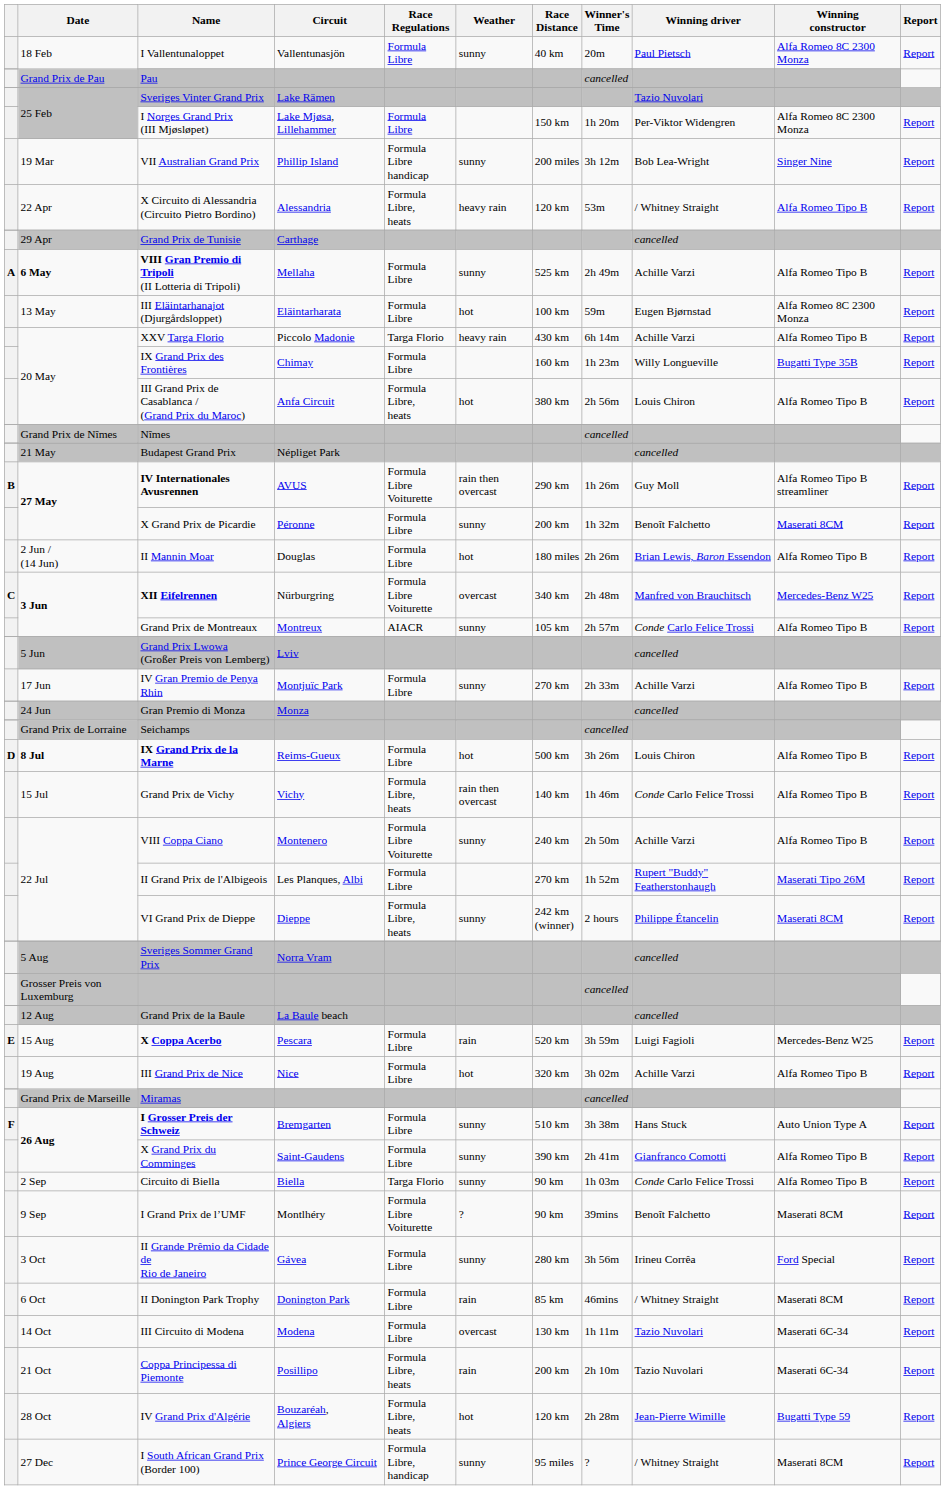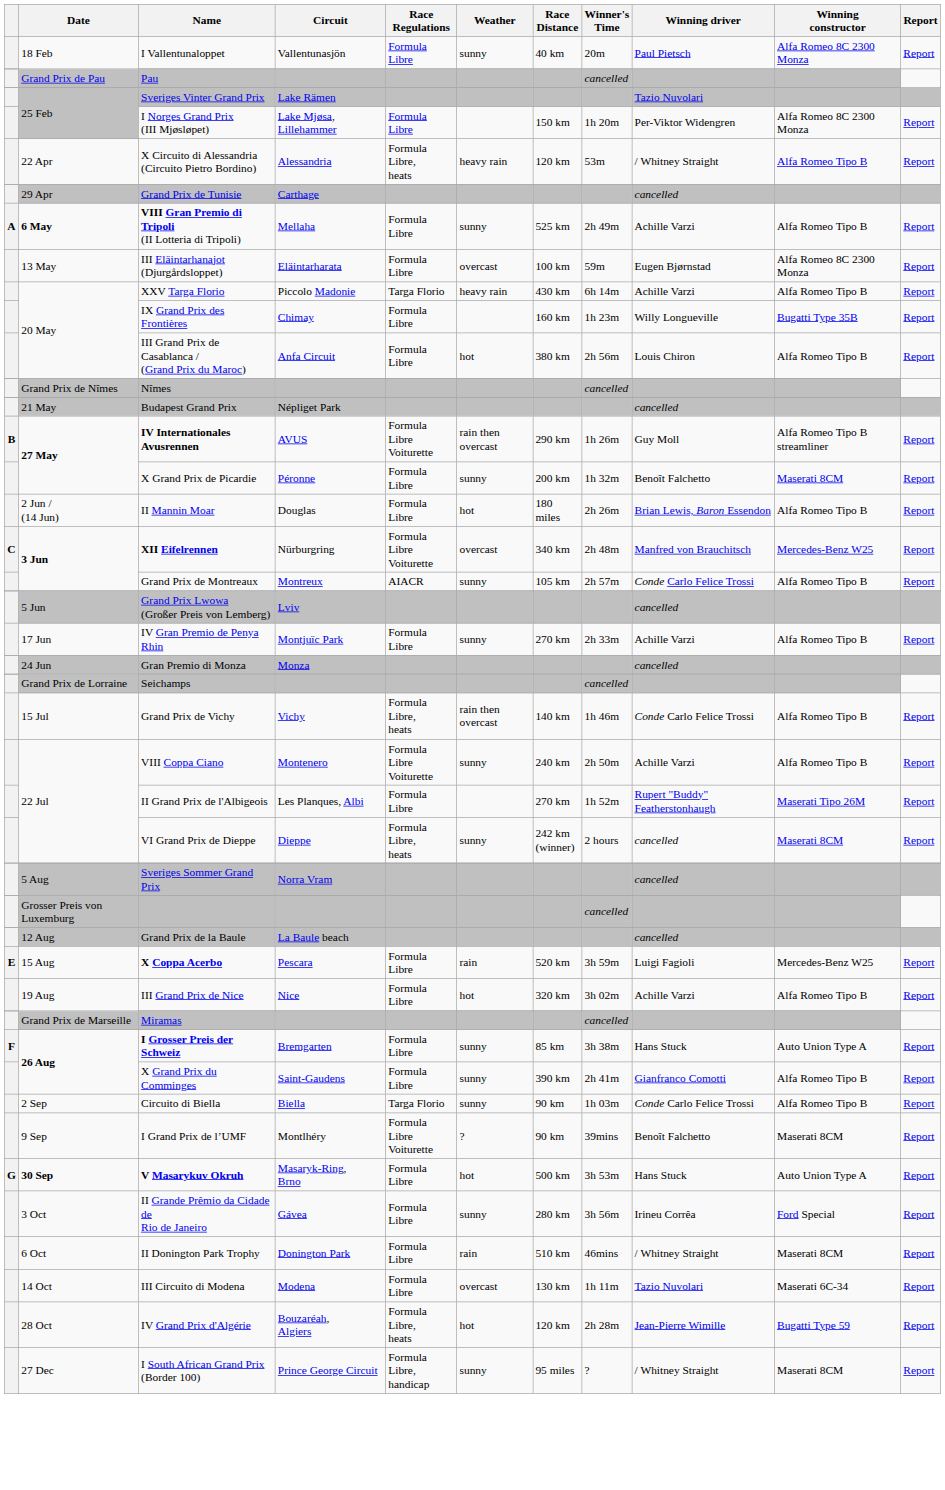 <table class="wikitable" style="font-size:95%">
 <tr>
 <th></th>
 <th>Date</th>
 <th>Name</th>
 <th>Circuit</th>
 <th>Race<br>Regulations</th>
 <th>Weather</th>
 <th>Race<br>Distance</th>
 <th>Winner's<br>Time</th>
 <th>Winning driver</th>
 <th>Winning<br>constructor</th>
 <th>Report</th>
 </tr>
 <tr>
 <th></th>
 <td rowspan=2>18 Feb</td>
 <td> I Vallentunaloppet</td>
 <td>Vallentunasjön</td>
 <td><a href='#'>Formula Libre</a></td>
 <td>sunny</td>
 <td>40 km</td>
 <td>20m</td>
 <td> <a href='#'>Paul Pietsch</a></td>
 <td><a href='#'>Alfa Romeo 8C 2300 Monza</a></td>
 <td><a href='#'>Report</a></td>
 </tr>
 <tr>
 </tr>
 <tr style="background:#C0C0C0;">
 <th></th>
 <td> <a href='#'>Grand Prix de Pau</a></td>
 <td><a href='#'>Pau</a></td>
 <td></td>
 <td></td>
 <td></td>
 <td></td>
 <td><em>cancelled</em></td>
 <td></td>
 <td></td>
 </tr>
 <tr>
 </tr>
 <tr style="background:#C0C0C0;">
 <th></th>
 <td rowspan=2>25 Feb</td>
 <td> <a href='#'>Sveriges Vinter Grand Prix</a></td>
 <td><a href='#'>Lake Rämen</a></td>
 <td></td>
 <td></td>
 <td></td>
 <td></td>
 <td> <a href='#'>Tazio Nuvolari</a></td>
 <td></td>
 <td></td>
 </tr>
 <tr>
 <th></th>
 <td> I <a href='#'>Norges Grand Prix</a><br> (III  Mjøsløpet)</td>
 <td><a href='#'>Lake Mjøsa</a>, <a href='#'>Lillehammer</a></td>
 <td><a href='#'>Formula Libre</a></td>
 <td></td>
 <td>150 km</td>
 <td>1h 20m</td>
 <td> Per-Viktor Widengren</td>
 <td>Alfa Romeo 8C 2300 Monza</td>
 <td><a href='#'>Report</a></td>
 </tr>
 <tr>
 <th></th>
-<td>19 Mar</td>
-<td> VII <a href='#'>Australian Grand Prix</a></td>
-<td><a href='#'>Phillip Island</a></td>
-<td>Formula Libre<br>handicap</td>
-<td>sunny</td>
-<td>200 miles</td>
-<td>3h 12m</td>
-<td> Bob Lea-Wright</td>
-<td><a href='#'>Singer Nine</a></td>
-<td><a href='#'>Report</a></td>
-</tr>
-<tr>
-<th></th>
 <td>22 Apr</td>
 <td> X Circuito di Alessandria<br>(Circuito Pietro Bordino)</td>
 <td><a href='#'>Alessandria</a></td>
 <td>Formula Libre,<br>heats</td>
 <td>heavy rain</td>
 <td>120 km</td>
 <td>53m</td>
 <td>/ Whitney Straight</td>
 <td><a href='#'>Alfa Romeo Tipo B</a></td>
 <td><a href='#'>Report</a></td>
 </tr>
 <tr>
 </tr>
 <tr style="background:#C0C0C0;">
 <th></th>
 <td>29 Apr</td>
 <td> <a href='#'>Grand Prix de Tunisie</a></td>
 <td><a href='#'>Carthage</a></td>
 <td></td>
 <td></td>
 <td></td>
 <td></td>
 <td><em>cancelled</em></td>
 <td></td>
 <td></td>
 </tr>
 <tr>
 <th>A</th>
 <td><strong>6 May</strong></td>
 <td> <strong>VIII <a href='#'>Gran Premio di Tripoli</a> </strong><br>(II Lotteria di Tripoli)</td>
 <td><a href='#'>Mellaha</a></td>
 <td>Formula Libre</td>
 <td>sunny</td>
 <td>525 km</td>
 <td>2h 49m</td>
 <td> Achille Varzi</td>
 <td>Alfa Romeo Tipo B</td>
 <td><a href='#'>Report</a></td>
 </tr>
 <tr>
 <th></th>
 <td>13 May</td>
 <td> III <a href='#'>Eläintarhanajot</a><br>(Djurgårdsloppet)</td>
 <td><a href='#'>Eläintarharata</a></td>
 <td>Formula Libre</td>
-<td>hot</td>
+<td>overcast</td>
 <td>100 km</td>
 <td>59m</td>
 <td> Eugen Bjørnstad</td>
 <td>Alfa Romeo 8C 2300 Monza</td>
 <td><a href='#'>Report</a></td>
 </tr>
 <tr>
 <th></th>
 <td rowspan=4>20 May</td>
 <td> XXV <a href='#'>Targa Florio</a></td>
 <td>Piccolo <a href='#'>Madonie</a></td>
 <td>Targa Florio</td>
 <td>heavy rain</td>
 <td>430 km</td>
 <td>6h 14m</td>
 <td> Achille Varzi</td>
 <td>Alfa Romeo Tipo B</td>
 <td><a href='#'>Report</a></td>
 </tr>
 <tr>
 <th></th>
 <td> IX <a href='#'>Grand Prix des Frontières</a></td>
 <td><a href='#'>Chimay</a></td>
 <td>Formula Libre</td>
 <td></td>
 <td>160 km</td>
 <td>1h 23m</td>
 <td> Willy Longueville</td>
 <td><a href='#'>Bugatti Type 35B</a></td>
 <td><a href='#'>Report</a></td>
 </tr>
 <tr>
 <th></th>
 <td> III Grand Prix de Casablanca / <br>(<a href='#'>Grand Prix du Maroc</a>)</td>
 <td><a href='#'>Anfa Circuit</a></td>
-<td>Formula Libre,<br>heats</td>
+<td>Formula Libre</td>
 <td>hot</td>
 <td>380 km</td>
 <td>2h 56m</td>
 <td> Louis Chiron</td>
 <td>Alfa Romeo Tipo B</td>
 <td><a href='#'>Report</a></td>
 </tr>
 <tr>
 </tr>
 <tr style="background:#C0C0C0;">
 <th></th>
 <td> Grand Prix de Nîmes</td>
 <td>Nîmes</td>
 <td></td>
 <td></td>
 <td></td>
 <td></td>
 <td><em>cancelled</em></td>
 <td></td>
 <td></td>
 </tr>
 <tr>
 </tr>
 <tr style="background:#C0C0C0;">
 <th></th>
 <td>21 May</td>
 <td> Budapest Grand Prix</td>
 <td>Népliget Park</td>
 <td></td>
 <td></td>
 <td></td>
 <td></td>
 <td><em>cancelled</em></td>
 <td></td>
 <td></td>
 </tr>
 <tr>
 <th>B</th>
 <td rowspan=2><strong>27 May</strong></td>
 <td> <strong>IV Internationales Avusrennen</strong></td>
 <td><a href='#'>AVUS</a></td>
 <td>Formula Libre<br>Voiturette</td>
 <td>rain then overcast</td>
 <td>290 km</td>
 <td>1h 26m</td>
 <td> Guy Moll</td>
 <td>Alfa Romeo Tipo B streamliner</td>
 <td><a href='#'>Report</a></td>
 </tr>
 <tr>
 <th></th>
 <td> X Grand Prix de Picardie</td>
 <td><a href='#'>Péronne</a></td>
 <td>Formula Libre</td>
 <td>sunny</td>
 <td>200 km</td>
 <td>1h 32m</td>
 <td> Benoît Falchetto</td>
 <td><a href='#'>Maserati 8CM</a></td>
 <td><a href='#'>Report</a></td>
 </tr>
 <tr>
 <th></th>
 <td>2 Jun /<br>(14 Jun)</td>
 <td> II <a href='#'>Mannin Moar</a></td>
 <td>Douglas</td>
 <td>Formula Libre</td>
 <td>hot</td>
 <td>180 miles</td>
 <td>2h 26m</td>
 <td> <a href='#'>Brian Lewis, <em>Baron</em> Essendon</a></td>
 <td>Alfa Romeo Tipo B</td>
 <td><a href='#'>Report</a></td>
 </tr>
 <tr>
 <th>C</th>
 <td rowspan=2><strong>3 Jun</strong></td>
 <td> <strong>XII <a href='#'>Eifelrennen</a> </strong></td>
 <td>Nürburgring</td>
 <td>Formula Libre<br>Voiturette</td>
 <td>overcast</td>
 <td>340 km</td>
 <td>2h 48m</td>
 <td> <a href='#'>Manfred von Brauchitsch</a></td>
 <td><a href='#'>Mercedes-Benz W25</a></td>
 <td><a href='#'>Report</a></td>
 </tr>
 <tr>
 <th></th>
 <td> Grand Prix de Montreaux</td>
 <td><a href='#'>Montreux</a></td>
 <td>AIACR</td>
 <td>sunny</td>
 <td>105 km</td>
 <td>2h 57m</td>
 <td> <em>Conde</em> <a href='#'>Carlo Felice Trossi</a></td>
 <td>Alfa Romeo Tipo B</td>
 <td><a href='#'>Report</a></td>
 </tr>
 <tr>
 </tr>
 <tr style="background:#C0C0C0;">
 <th></th>
 <td>5 Jun</td>
 <td> <a href='#'>Grand Prix Lwowa</a><br>(Großer Preis von Lemberg)</td>
 <td><a href='#'>Lviv</a></td>
 <td></td>
 <td></td>
 <td></td>
 <td></td>
 <td><em>cancelled</em></td>
 <td></td>
 <td></td>
 </tr>
 <tr>
 <th></th>
 <td>17 Jun</td>
 <td> IV <a href='#'>Gran Premio de Penya Rhin</a></td>
 <td><a href='#'>Montjuïc Park</a></td>
 <td>Formula Libre</td>
 <td>sunny</td>
 <td>270 km</td>
 <td>2h 33m</td>
 <td> Achille Varzi</td>
 <td>Alfa Romeo Tipo B</td>
 <td><a href='#'>Report</a></td>
 </tr>
 <tr>
 </tr>
 <tr style="background:#C0C0C0;">
 <th></th>
 <td rowspan=2>24 Jun</td>
 <td> Gran Premio di Monza</td>
 <td><a href='#'>Monza</a></td>
 <td></td>
 <td></td>
 <td></td>
 <td></td>
 <td><em>cancelled</em></td>
 <td></td>
 <td></td>
 </tr>
 <tr>
 </tr>
 <tr style="background:#C0C0C0;">
 <th></th>
 <td> Grand Prix de Lorraine</td>
 <td>Seichamps</td>
 <td></td>
 <td></td>
 <td></td>
 <td></td>
 <td><em>cancelled</em></td>
 <td></td>
 <td></td>
 </tr>
 <tr>
-<th>D</th>
-<td><strong>8 Jul</strong></td>
-<td> <strong>IX <a href='#'>Grand Prix de la Marne</a></strong></td>
-<td><a href='#'>Reims-Gueux</a></td>
-<td>Formula Libre</td>
-<td>hot</td>
-<td>500 km</td>
-<td>3h 26m</td>
-<td> Louis Chiron</td>
-<td>Alfa Romeo Tipo B</td>
-<td><a href='#'>Report</a></td>
-</tr>
-<tr>
 <th></th>
 <td>15 Jul</td>
 <td> Grand Prix de Vichy</td>
 <td><a href='#'>Vichy</a></td>
 <td>Formula Libre,<br>heats</td>
 <td>rain then overcast</td>
 <td>140 km</td>
 <td>1h 46m</td>
 <td> <em>Conde</em> Carlo Felice Trossi</td>
 <td>Alfa Romeo Tipo B</td>
 <td><a href='#'>Report</a></td>
 </tr>
 <tr>
 <th></th>
 <td rowspan=3>22 Jul</td>
 <td> VIII <a href='#'>Coppa Ciano</a></td>
 <td><a href='#'>Montenero</a></td>
 <td>Formula Libre<br>Voiturette</td>
 <td>sunny</td>
 <td>240 km</td>
 <td>2h 50m</td>
 <td> Achille Varzi</td>
 <td>Alfa Romeo Tipo B</td>
 <td><a href='#'>Report</a></td>
 </tr>
 <tr>
 <th></th>
 <td> II Grand Prix de l'Albigeois</td>
 <td>Les Planques, <a href='#'>Albi</a></td>
 <td>Formula Libre</td>
 <td></td>
 <td>270 km</td>
 <td>1h 52m</td>
 <td> <a href='#'>Rupert "Buddy" Featherstonhaugh</a></td>
 <td><a href='#'>Maserati Tipo 26M</a></td>
 <td><a href='#'>Report</a></td>
 </tr>
 <tr>
 <th></th>
 <td> VI Grand Prix de Dieppe</td>
 <td><a href='#'>Dieppe</a></td>
 <td>Formula Libre,<br>heats</td>
 <td>sunny</td>
 <td>242 km<br>(winner)</td>
 <td>2 hours</td>
-<td> <a href='#'>Philippe Étancelin</a></td>
+<td><em>cancelled</em></td>
 <td><a href='#'>Maserati 8CM</a></td>
 <td><a href='#'>Report</a></td>
 </tr>
 <tr>
 </tr>
 <tr style="background:#C0C0C0;">
 <th></th>
 <td rowspan=2>5 Aug</td>
 <td> <a href='#'>Sveriges Sommer Grand Prix</a></td>
 <td><a href='#'>Norra Vram</a></td>
 <td></td>
 <td></td>
 <td></td>
 <td></td>
 <td><em>cancelled</em></td>
 <td></td>
 <td></td>
 </tr>
 <tr>
 </tr>
 <tr style="background:#C0C0C0;">
 <th></th>
 <td> Grosser Preis von Luxemburg</td>
 <td></td>
 <td></td>
 <td></td>
 <td></td>
 <td></td>
 <td><em>cancelled</em></td>
 <td></td>
 <td></td>
 </tr>
 <tr>
 </tr>
 <tr style="background:#C0C0C0;">
 <th></th>
 <td>12 Aug</td>
 <td> Grand Prix de la Baule</td>
 <td><a href='#'>La Baule</a> beach</td>
 <td></td>
 <td></td>
 <td></td>
 <td></td>
 <td><em>cancelled</em></td>
 <td></td>
 <td></td>
 </tr>
 <tr>
 <th>E</th>
 <td>15 Aug</td>
 <td> <strong>X <a href='#'>Coppa Acerbo</a> </strong></td>
 <td><a href='#'>Pescara</a></td>
 <td>Formula Libre</td>
 <td>rain</td>
 <td>520 km</td>
 <td>3h 59m</td>
 <td> Luigi Fagioli</td>
 <td>Mercedes-Benz W25</td>
 <td><a href='#'>Report</a></td>
 </tr>
 <tr>
 <th></th>
 <td rowspan=2>19 Aug</td>
 <td> III <a href='#'>Grand Prix de Nice</a></td>
 <td><a href='#'>Nice</a></td>
 <td>Formula Libre</td>
 <td>hot</td>
 <td>320 km</td>
 <td>3h 02m</td>
 <td> Achille Varzi</td>
 <td>Alfa Romeo Tipo B</td>
 <td><a href='#'>Report</a></td>
 </tr>
 <tr>
 </tr>
 <tr style="background:#C0C0C0;">
 <th></th>
 <td> Grand Prix de Marseille</td>
 <td><a href='#'>Miramas</a></td>
 <td></td>
 <td></td>
 <td></td>
 <td></td>
 <td><em>cancelled</em></td>
 <td></td>
 <td></td>
 </tr>
 <tr>
 <th>F</th>
 <td rowspan=2><strong>26 Aug</strong></td>
 <td> <strong>I <a href='#'>Grosser Preis der Schweiz</a></strong></td>
 <td><a href='#'>Bremgarten</a></td>
 <td>Formula Libre</td>
 <td>sunny</td>
-<td>510 km</td>
+<td>85 km</td>
 <td>3h 38m</td>
 <td> Hans Stuck</td>
 <td>Auto Union Type A</td>
 <td><a href='#'>Report</a></td>
 </tr>
 <tr>
 <th></th>
 <td> X <a href='#'>Grand Prix du Comminges</a></td>
 <td><a href='#'>Saint-Gaudens</a></td>
 <td>Formula Libre</td>
 <td>sunny</td>
 <td>390 km</td>
 <td>2h 41m</td>
 <td> <a href='#'>Gianfranco Comotti</a></td>
 <td>Alfa Romeo Tipo B</td>
 <td><a href='#'>Report</a></td>
 </tr>
 <tr>
 <th></th>
 <td>2 Sep</td>
 <td> Circuito di Biella</td>
 <td><a href='#'>Biella</a></td>
 <td>Targa Florio</td>
 <td>sunny</td>
 <td>90 km</td>
 <td>1h 03m</td>
 <td> <em>Conde</em> Carlo Felice Trossi</td>
 <td>Alfa Romeo Tipo B</td>
 <td><a href='#'>Report</a></td>
 </tr>
 <tr>
 <th></th>
 <td>9 Sep</td>
 <td> I Grand Prix de l’UMF</td>
 <td>Montlhéry</td>
 <td>Formula Libre<br>Voiturette</td>
 <td>?</td>
 <td>90 km</td>
 <td>39mins</td>
 <td> Benoît Falchetto</td>
 <td>Maserati 8CM</td>
 <td><a href='#'>Report</a></td>
 </tr>
 <tr>
+<th>G</th>
+<td><strong>30 Sep</strong></td>
+<td> <strong>V <a href='#'>Masarykuv Okruh</a></strong></td>
+<td><a href='#'>Masaryk-Ring</a>,<br><a href='#'>Brno</a></td>
+<td>Formula Libre</td>
+<td>hot</td>
+<td>500 km</td>
+<td>3h 53m</td>
+<td> Hans Stuck</td>
+<td>Auto Union Type A</td>
+<td><a href='#'>Report</a></td>
+</tr>
+<tr>
 <th></th>
 <td>3 Oct</td>
 <td> II <a href='#'>Grande Prêmio da Cidade de<br> Rio de Janeiro</a></td>
 <td><a href='#'>Gávea</a></td>
 <td>Formula Libre</td>
 <td>sunny</td>
 <td>280 km</td>
 <td>3h 56m</td>
 <td> Irineu Corrêa</td>
 <td><a href='#'>Ford</a> Special</td>
 <td><a href='#'>Report</a></td>
 </tr>
 <tr>
 <th></th>
 <td>6 Oct</td>
 <td> II Donington Park Trophy</td>
 <td><a href='#'>Donington Park</a></td>
 <td>Formula Libre</td>
 <td>rain</td>
-<td>85 km</td>
+<td>510 km</td>
 <td>46mins</td>
 <td>/ Whitney Straight</td>
 <td>Maserati 8CM</td>
 <td><a href='#'>Report</a></td>
 </tr>
 <tr>
 <th></th>
 <td>14 Oct</td>
 <td> III Circuito di Modena</td>
 <td><a href='#'>Modena</a></td>
 <td>Formula Libre</td>
 <td>overcast</td>
 <td>130 km</td>
 <td>1h 11m</td>
 <td> <a href='#'>Tazio Nuvolari</a></td>
-<td>Maserati 6C-34</td>
-<td><a href='#'>Report</a></td>
-</tr>
-<tr>
-<th></th>
-<td>21 Oct</td>
-<td> <a href='#'>Coppa Principessa di Piemonte</a></td>
-<td><a href='#'>Posillipo</a></td>
-<td>Formula Libre,<br>heats</td>
-<td>rain</td>
-<td>200 km</td>
-<td>2h 10m</td>
-<td> Tazio Nuvolari</td>
 <td>Maserati 6C-34</td>
 <td><a href='#'>Report</a></td>
 </tr>
 <tr>
 <th></th>
 <td>28 Oct</td>
 <td> IV <a href='#'>Grand Prix d'Algérie</a></td>
 <td><a href='#'>Bouzaréah</a>,<br><a href='#'>Algiers</a></td>
 <td>Formula Libre,<br>heats</td>
 <td>hot</td>
 <td>120 km</td>
 <td>2h 28m</td>
 <td> <a href='#'>Jean-Pierre Wimille</a></td>
 <td><a href='#'>Bugatti Type 59</a></td>
 <td><a href='#'>Report</a></td>
 </tr>
 <tr>
 <th></th>
 <td>27 Dec</td>
 <td> I <a href='#'>South African Grand Prix</a><br>(Border 100)</td>
 <td><a href='#'>Prince George Circuit</a></td>
 <td>Formula Libre,<br>handicap</td>
 <td>sunny</td>
 <td>95 miles</td>
 <td>?</td>
 <td>/ Whitney Straight</td>
 <td>Maserati 8CM</td>
 <td><a href='#'>Report</a></td>
 </tr>
 </table>
